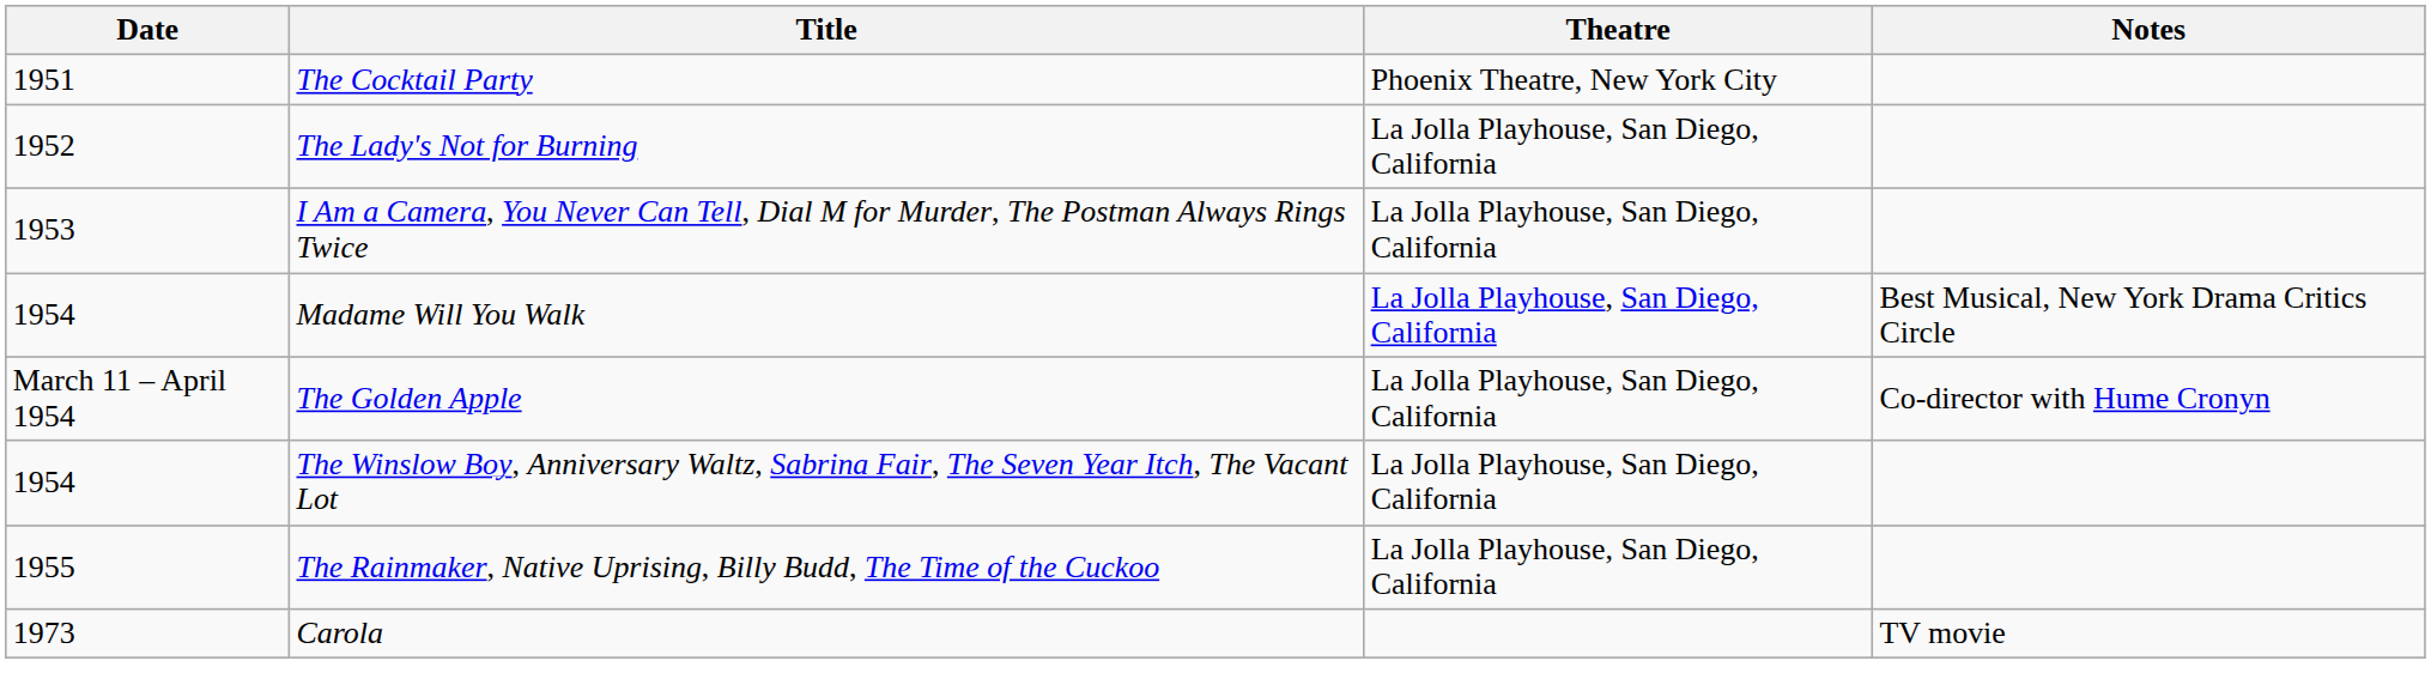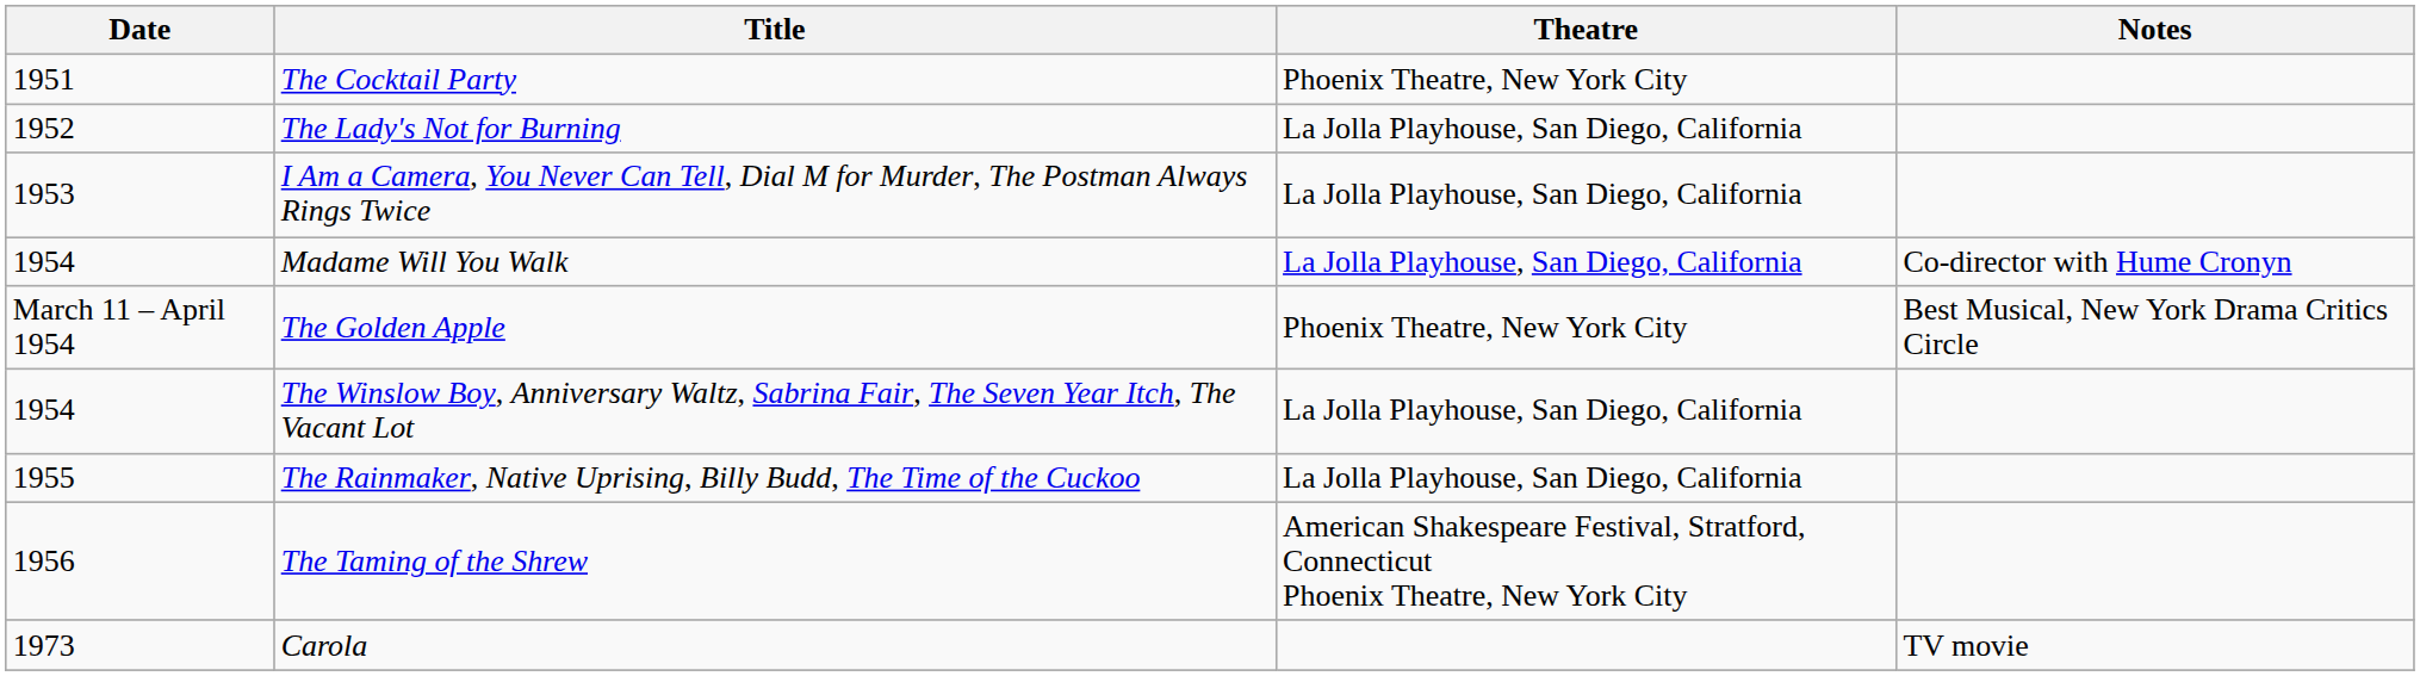 <table class="wikitable">
 <tr>
 <th>Date</th>
 <th>Title</th>
 <th>Theatre</th>
 <th>Notes</th>
 </tr>
 <tr>
 <td>1951</td>
 <td><em><a href='#'>The Cocktail Party</a></em></td>
 <td>Phoenix Theatre, New York City</td>
 <td></td>
 </tr>
 <tr>
 <td>1952</td>
 <td><em><a href='#'>The Lady's Not for Burning</a></em></td>
 <td>La Jolla Playhouse, San Diego, California</td>
 <td></td>
 </tr>
 <tr>
 <td>1953</td>
 <td><em><a href='#'>I Am a Camera</a></em>, <em><a href='#'>You Never Can Tell</a></em>, <em>Dial M for Murder</em>, <em>The Postman Always Rings Twice</em></td>
 <td>La Jolla Playhouse, San Diego, California</td>
 <td></td>
 </tr>
 <tr>
 <td>1954</td>
 <td><em>Madame Will You Walk</em></td>
 <td><a href='#'>La Jolla Playhouse</a>, <a href='#'>San Diego, California</a></td>
-<td>Best Musical, New York Drama Critics Circle</td>
+<td>Co-director with <a href='#'>Hume Cronyn</a></td>
 </tr>
 <tr>
 <td>March 11 – April 1954</td>
 <td><em><a href='#'>The Golden Apple</a></em></td>
-<td>La Jolla Playhouse, San Diego, California</td>
-<td>Co-director with <a href='#'>Hume Cronyn</a></td>
+<td>Phoenix Theatre, New York City</td>
+<td>Best Musical, New York Drama Critics Circle</td>
 </tr>
 <tr>
 <td>1954</td>
 <td><em><a href='#'>The Winslow Boy</a></em>, <em>Anniversary Waltz</em>, <em><a href='#'>Sabrina Fair</a></em>, <em><a href='#'>The Seven Year Itch</a></em>, <em>The Vacant Lot</em></td>
 <td>La Jolla Playhouse, San Diego, California</td>
 <td></td>
 </tr>
 <tr>
 <td>1955</td>
 <td><em><a href='#'>The Rainmaker</a></em>, <em>Native Uprising</em>, <em>Billy Budd</em>, <em><a href='#'>The Time of the Cuckoo</a></em></td>
 <td>La Jolla Playhouse, San Diego, California</td>
 <td></td>
 </tr>
 <tr>
+<td>1956</td>
+<td><em><a href='#'>The Taming of the Shrew</a></em></td>
+<td>American Shakespeare Festival, Stratford, Connecticut<br>Phoenix Theatre, New York City</td>
+<td></td>
+</tr>
+<tr>
 <td>1973</td>
 <td><em>Carola</em></td>
 <td></td>
 <td>TV movie</td>
 </tr>
 </table>
